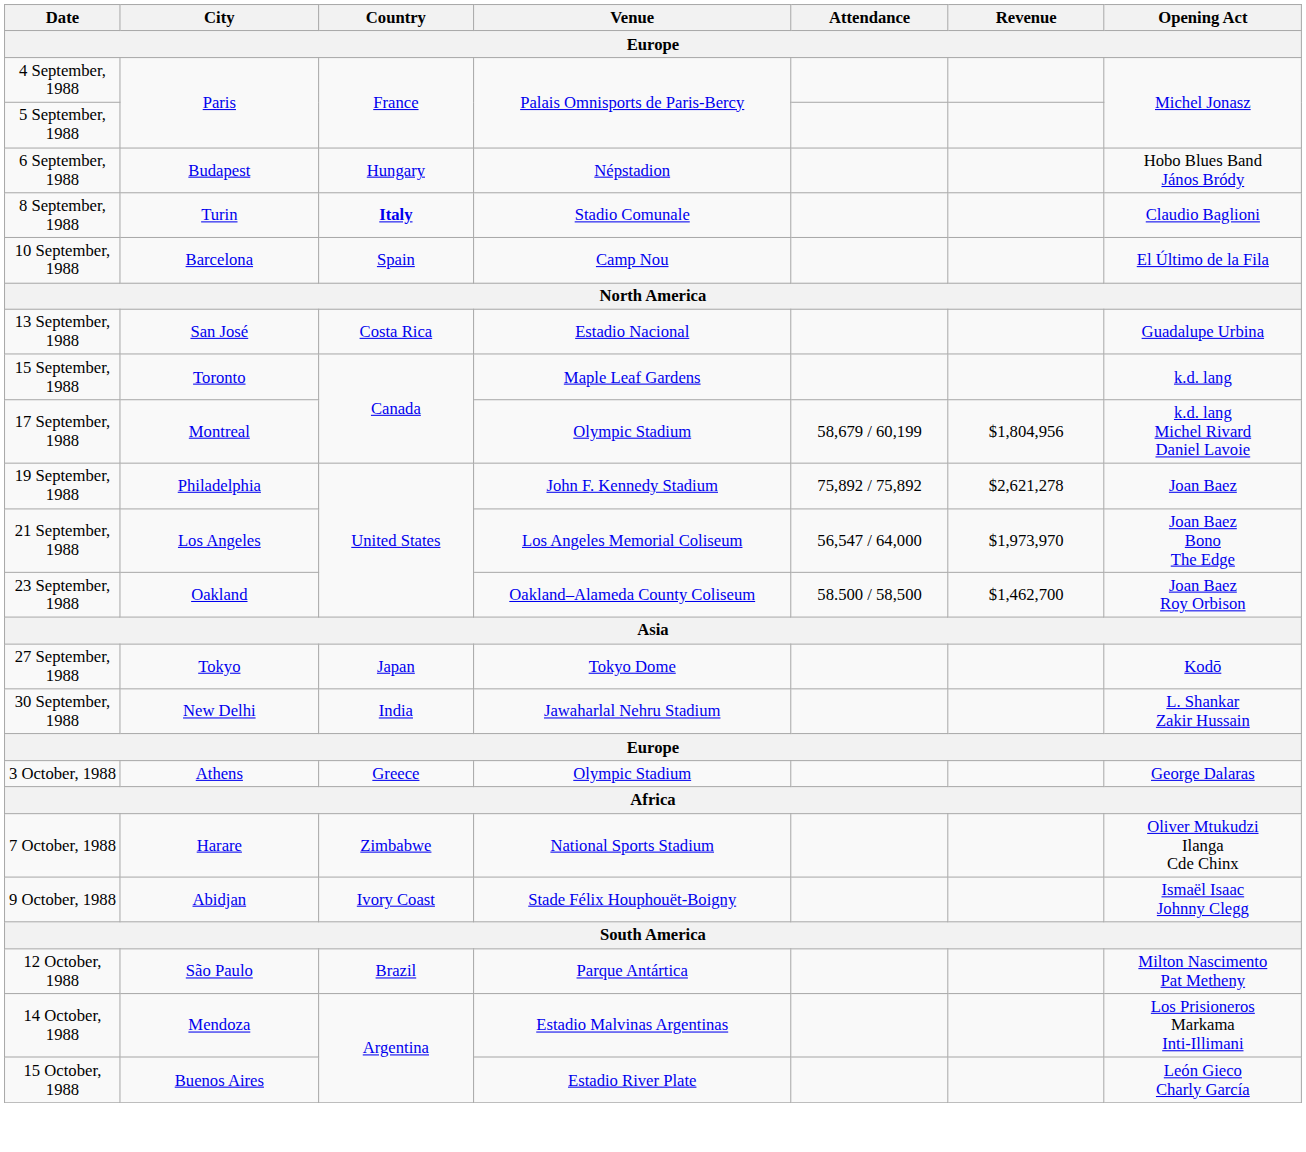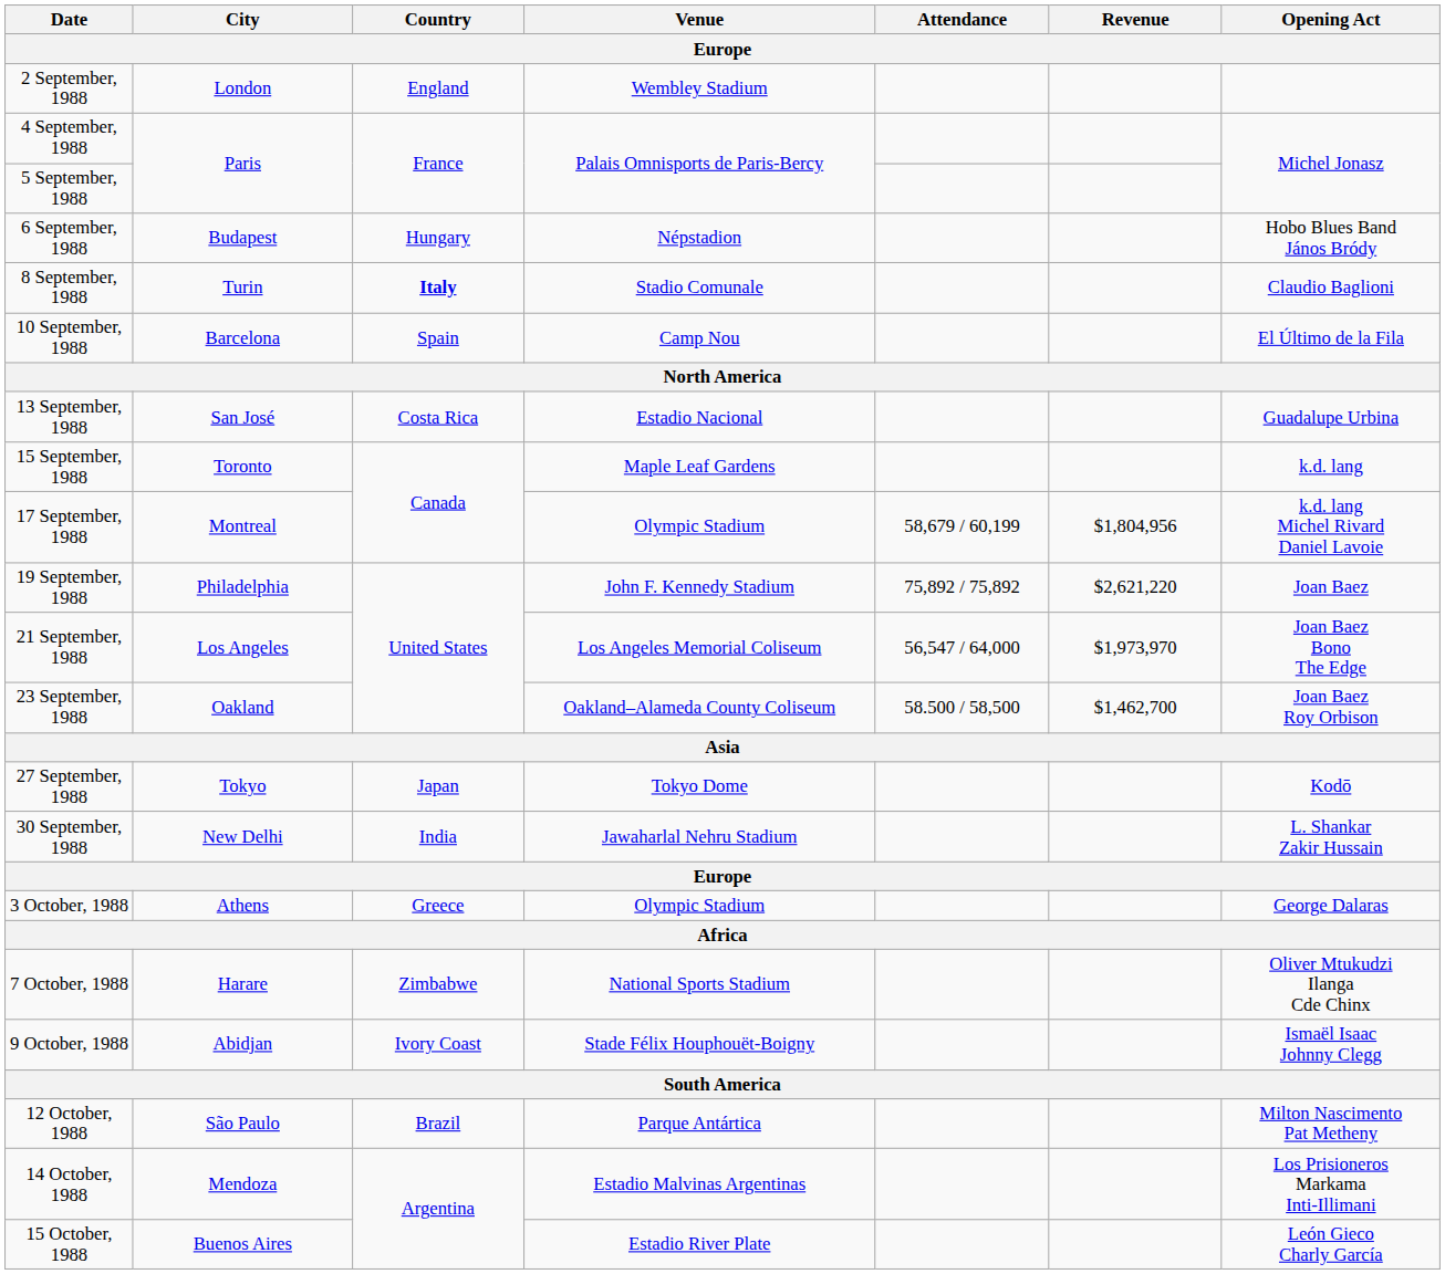 <table class="wikitable plainrowheaders" style="text-align:center;">
 <tr>
 <th scope="col" style="width:7em;">Date</th>
 <th scope="col" style="width:13em;">City</th>
 <th scope="col" style="width:10em;">Country</th>
 <th scope="col" style="width:22em;">Venue</th>
 <th scope="col" style="width:10em;">Attendance</th>
 <th scope="col" style="width:10em;">Revenue</th>
 <th scope="col" style="width:13em;">Opening Act</th>
 </tr>
 <tr>
 <th colspan="7">Europe</th>
+</tr>
+<tr>
+<td>2 September, 1988</td>
+<td><a href='#'>London</a></td>
+<td><a href='#'>England</a></td>
+<td><a href='#'>Wembley Stadium</a></td>
+<td></td>
+<td></td>
+<td></td>
 </tr>
 <tr>
 <td>4 September, 1988</td>
 <td rowspan="2"><a href='#'>Paris</a></td>
 <td rowspan="2"><a href='#'>France</a></td>
 <td rowspan="2"><a href='#'>Palais Omnisports de Paris-Bercy</a></td>
 <td></td>
 <td></td>
 <td rowspan="2"><a href='#'>Michel Jonasz</a></td>
 </tr>
 <tr>
 <td>5 September, 1988</td>
 <td></td>
 <td></td>
 </tr>
 <tr>
 <td>6 September, 1988</td>
 <td><a href='#'>Budapest</a></td>
 <td><a href='#'>Hungary</a></td>
 <td><a href='#'>Népstadion</a></td>
 <td></td>
 <td></td>
 <td>Hobo Blues Band<br><a href='#'>János Bródy</a></td>
 </tr>
 <tr>
 <td>8 September, 1988</td>
 <td><a href='#'>Turin</a></td>
 <td><strong><a href='#'>Italy</a></strong></td>
 <td><a href='#'>Stadio Comunale</a></td>
 <td></td>
 <td></td>
 <td><a href='#'>Claudio Baglioni</a></td>
 </tr>
 <tr>
 <td>10 September, 1988</td>
 <td><a href='#'>Barcelona</a></td>
 <td><a href='#'>Spain</a></td>
 <td><a href='#'>Camp Nou</a></td>
 <td></td>
 <td></td>
 <td><a href='#'>El Último de la Fila</a></td>
 </tr>
 <tr>
 <th colspan="7">North America</th>
 </tr>
 <tr>
 <td>13 September, 1988</td>
 <td><a href='#'>San José</a></td>
 <td><a href='#'>Costa Rica</a></td>
 <td><a href='#'>Estadio Nacional</a></td>
 <td></td>
 <td></td>
 <td><a href='#'>Guadalupe Urbina</a></td>
 </tr>
 <tr>
 <td>15 September, 1988</td>
 <td><a href='#'>Toronto</a></td>
 <td rowspan="2"><a href='#'>Canada</a></td>
 <td><a href='#'>Maple Leaf Gardens</a></td>
 <td></td>
 <td></td>
 <td><a href='#'>k.d. lang</a></td>
 </tr>
 <tr>
 <td>17 September, 1988</td>
 <td><a href='#'>Montreal</a></td>
 <td><a href='#'>Olympic Stadium</a></td>
 <td>58,679 / 60,199</td>
 <td>$1,804,956</td>
 <td><a href='#'>k.d. lang</a><br><a href='#'>Michel Rivard</a><br><a href='#'>Daniel Lavoie</a></td>
 </tr>
 <tr>
 <td>19 September, 1988</td>
 <td><a href='#'>Philadelphia</a></td>
 <td rowspan="3"><a href='#'>United States</a></td>
 <td><a href='#'>John F. Kennedy Stadium</a></td>
 <td>75,892 / 75,892</td>
-<td>$2,621,278</td>
+<td>$2,621,220</td>
 <td><a href='#'>Joan Baez</a></td>
 </tr>
 <tr>
 <td>21 September, 1988</td>
 <td><a href='#'>Los Angeles</a></td>
 <td><a href='#'>Los Angeles Memorial Coliseum</a></td>
 <td>56,547 / 64,000</td>
 <td>$1,973,970</td>
 <td><a href='#'>Joan Baez</a><br><a href='#'>Bono</a><br><a href='#'>The Edge</a></td>
 </tr>
 <tr>
 <td>23 September, 1988</td>
 <td><a href='#'>Oakland</a></td>
 <td><a href='#'>Oakland–Alameda County Coliseum</a></td>
 <td>58.500 / 58,500</td>
 <td>$1,462,700</td>
 <td><a href='#'>Joan Baez</a><br><a href='#'>Roy Orbison</a></td>
 </tr>
 <tr>
 <th colspan="7">Asia</th>
 </tr>
 <tr>
 <td>27 September, 1988</td>
 <td><a href='#'>Tokyo</a></td>
 <td><a href='#'>Japan</a></td>
 <td><a href='#'>Tokyo Dome</a></td>
 <td></td>
 <td></td>
 <td><a href='#'>Kodō</a></td>
 </tr>
 <tr>
 <td>30 September, 1988</td>
 <td><a href='#'>New Delhi</a></td>
 <td><a href='#'>India</a></td>
 <td><a href='#'>Jawaharlal Nehru Stadium</a></td>
 <td></td>
 <td></td>
 <td><a href='#'>L. Shankar</a><br><a href='#'>Zakir Hussain</a></td>
 </tr>
 <tr>
 <th colspan="7">Europe</th>
 </tr>
 <tr>
 <td>3 October, 1988</td>
 <td><a href='#'>Athens</a></td>
 <td><a href='#'>Greece</a></td>
 <td><a href='#'>Olympic Stadium</a></td>
 <td></td>
 <td></td>
 <td><a href='#'>George Dalaras</a></td>
 </tr>
 <tr>
 <th colspan="7">Africa</th>
 </tr>
 <tr>
 <td>7 October, 1988</td>
 <td><a href='#'>Harare</a></td>
 <td><a href='#'>Zimbabwe</a></td>
 <td><a href='#'>National Sports Stadium</a></td>
 <td></td>
 <td></td>
 <td><a href='#'>Oliver Mtukudzi</a><br>Ilanga<br>Cde Chinx</td>
 </tr>
 <tr>
 <td>9 October, 1988</td>
 <td><a href='#'>Abidjan</a></td>
 <td><a href='#'>Ivory Coast</a></td>
 <td><a href='#'>Stade Félix Houphouët-Boigny</a></td>
 <td></td>
 <td></td>
 <td><a href='#'>Ismaël Isaac</a><br><a href='#'>Johnny Clegg</a></td>
 </tr>
 <tr>
 <th colspan="7">South America</th>
 </tr>
 <tr>
 <td>12 October, 1988</td>
 <td><a href='#'>São Paulo</a></td>
 <td><a href='#'>Brazil</a></td>
 <td><a href='#'>Parque Antártica</a></td>
 <td></td>
 <td></td>
 <td><a href='#'>Milton Nascimento</a><br><a href='#'>Pat Metheny</a></td>
 </tr>
 <tr>
 <td>14 October, 1988</td>
 <td><a href='#'>Mendoza</a></td>
 <td rowspan="2"><a href='#'>Argentina</a></td>
 <td><a href='#'>Estadio Malvinas Argentinas</a></td>
 <td></td>
 <td></td>
 <td><a href='#'>Los Prisioneros</a><br>Markama<br><a href='#'>Inti-Illimani</a></td>
 </tr>
 <tr>
 <td>15 October, 1988</td>
 <td><a href='#'>Buenos Aires</a></td>
 <td><a href='#'>Estadio River Plate</a></td>
 <td></td>
 <td></td>
 <td><a href='#'>León Gieco</a><br><a href='#'>Charly García</a></td>
 </tr>
 </table>
